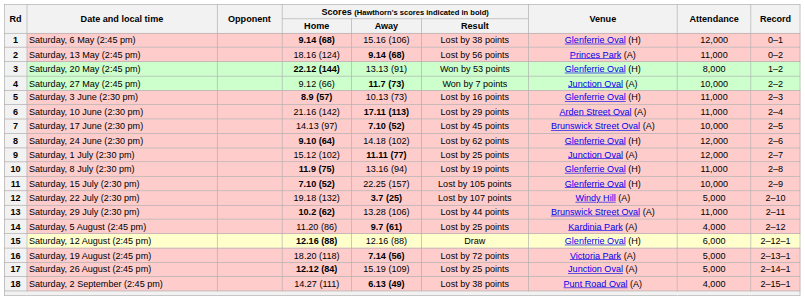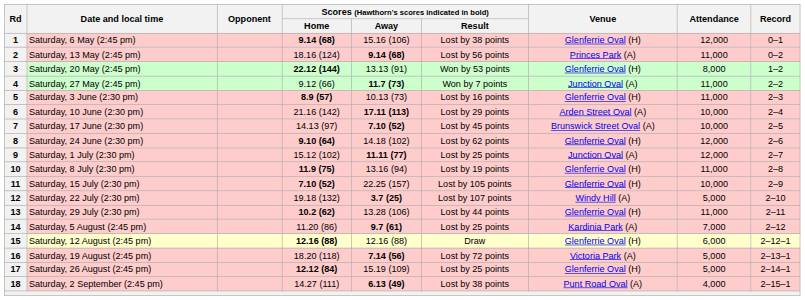 <table class="wikitable" style="font-size:90%; text-align:center; width: 100%; margin-left: auto; margin-right: auto">
 <tr>
 <th rowspan="2">Rd</th>
 <th rowspan="2">Date and local time</th>
 <th rowspan="2">Opponent</th>
 <th colspan="3">Scores <small>(Hawthorn's scores indicated in bold)</small></th>
 <th rowspan="2">Venue</th>
 <th rowspan="2">Attendance</th>
 <th rowspan="2">Record</th>
 </tr>
 <tr>
 <th>Home</th>
 <th>Away</th>
 <th>Result</th>
 </tr>
 <tr style="background:#fcc;">
 <th>1</th>
 <td align=left>Saturday, 6 May (2:45 pm)</td>
 <td align=left></td>
 <td><strong>9.14 (68)</strong></td>
 <td>15.16 (106)</td>
 <td>Lost by 38 points</td>
 <td><a href='#'>Glenferrie Oval</a> (H)</td>
 <td>12,000</td>
 <td>0–1</td>
 </tr>
 <tr style="background:#fcc;">
 <th>2</th>
 <td align=left>Saturday, 13 May (2:45 pm)</td>
 <td align=left></td>
 <td>18.16 (124)</td>
 <td><strong>9.14 (68)</strong></td>
 <td>Lost by 56 points</td>
 <td><a href='#'>Princes Park</a> (A)</td>
 <td>11,000</td>
 <td>0–2</td>
 </tr>
 <tr style="background:#cfc">
 <th>3</th>
 <td align=left>Saturday, 20 May (2:45 pm)</td>
 <td align=left></td>
 <td><strong>22.12 (144)</strong></td>
 <td>13.13 (91)</td>
 <td>Won by 53 points</td>
 <td><a href='#'>Glenferrie Oval</a> (H)</td>
 <td>8,000</td>
 <td>1–2</td>
 </tr>
 <tr style="background:#cfc">
 <th>4</th>
 <td align=left>Saturday, 27 May (2:45 pm)</td>
 <td align=left></td>
 <td>9.12 (66)</td>
 <td><strong>11.7 (73)</strong></td>
 <td>Won by 7 points</td>
 <td><a href='#'>Junction Oval</a> (A)</td>
-<td>10,000</td>
+<td>11,000</td>
 <td>2–2</td>
 </tr>
 <tr style="background:#fcc;">
 <th>5</th>
 <td align=left>Saturday, 3 June (2:30 pm)</td>
 <td align=left></td>
 <td><strong>8.9 (57)</strong></td>
 <td>10.13 (73)</td>
 <td>Lost by 16 points</td>
 <td><a href='#'>Glenferrie Oval</a> (H)</td>
 <td>11,000</td>
 <td>2–3</td>
 </tr>
 <tr style="background:#fcc;">
 <th>6</th>
 <td align=left>Saturday, 10 June (2:30 pm)</td>
 <td align=left></td>
 <td>21.16 (142)</td>
 <td><strong>17.11 (113)</strong></td>
 <td>Lost by 29 points</td>
 <td><a href='#'>Arden Street Oval</a> (A)</td>
-<td>11,000</td>
+<td>10,000</td>
 <td>2–4</td>
 </tr>
 <tr style="background:#fcc;">
 <th>7</th>
 <td align=left>Saturday, 17 June (2:30 pm)</td>
 <td align=left></td>
 <td>14.13 (97)</td>
 <td><strong>7.10 (52)</strong></td>
 <td>Lost by 45 points</td>
 <td><a href='#'>Brunswick Street Oval</a> (A)</td>
 <td>10,000</td>
 <td>2–5</td>
 </tr>
 <tr style="background:#fcc;">
 <th>8</th>
 <td align=left>Saturday, 24 June (2:30 pm)</td>
 <td align=left></td>
 <td><strong>9.10 (64)</strong></td>
 <td>14.18 (102)</td>
 <td>Lost by 62 points</td>
 <td><a href='#'>Glenferrie Oval</a> (H)</td>
 <td>12,000</td>
 <td>2–6</td>
 </tr>
 <tr style="background:#fcc;">
 <th>9</th>
 <td align=left>Saturday, 1 July (2:30 pm)</td>
 <td align=left></td>
 <td>15.12 (102)</td>
 <td><strong>11.11 (77)</strong></td>
 <td>Lost by 25 points</td>
 <td><a href='#'>Junction Oval</a> (A)</td>
 <td>12,000</td>
 <td>2–7</td>
 </tr>
 <tr style="background:#fcc;">
 <th>10</th>
 <td align=left>Saturday, 8 July (2:30 pm)</td>
 <td align=left></td>
 <td><strong>11.9 (75)</strong></td>
 <td>13.16 (94)</td>
 <td>Lost by 19 points</td>
 <td><a href='#'>Glenferrie Oval</a> (H)</td>
 <td>11,000</td>
 <td>2–8</td>
 </tr>
 <tr style="background:#fcc;">
 <th>11</th>
 <td align=left>Saturday, 15 July (2:30 pm)</td>
 <td align=left></td>
 <td><strong>7.10 (52)</strong></td>
 <td>22.25 (157)</td>
 <td>Lost by 105 points</td>
 <td><a href='#'>Glenferrie Oval</a> (H)</td>
 <td>10,000</td>
 <td>2–9</td>
 </tr>
 <tr style="background:#fcc;">
 <th>12</th>
 <td align=left>Saturday, 22 July (2:30 pm)</td>
 <td align=left></td>
 <td>19.18 (132)</td>
 <td><strong>3.7 (25)</strong></td>
 <td>Lost by 107 points</td>
 <td><a href='#'>Windy Hill</a> (A)</td>
 <td>5,000</td>
 <td>2–10</td>
 </tr>
 <tr style="background:#fcc;">
 <th>13</th>
 <td align=left>Saturday, 29 July (2:30 pm)</td>
 <td align=left></td>
 <td><strong>10.2 (62)</strong></td>
 <td>13.28 (106)</td>
 <td>Lost by 44 points</td>
-<td><a href='#'>Brunswick Street Oval</a> (A)</td>
+<td><a href='#'>Glenferrie Oval</a> (H)</td>
 <td>11,000</td>
 <td>2–11</td>
 </tr>
 <tr style="background:#fcc;">
 <th>14</th>
 <td align=left>Saturday, 5 August (2:45 pm)</td>
 <td align=left></td>
 <td>11.20 (86)</td>
 <td><strong>9.7 (61)</strong></td>
 <td>Lost by 25 points</td>
 <td><a href='#'>Kardinia Park</a> (A)</td>
-<td>4,000</td>
+<td>7,000</td>
 <td>2–12</td>
 </tr>
 <tr style="background:#ffc;">
 <th>15</th>
 <td align=left>Saturday, 12 August (2:45 pm)</td>
 <td align=left></td>
 <td><strong>12.16 (88)</strong></td>
 <td>12.16 (88)</td>
 <td>Draw</td>
 <td><a href='#'>Glenferrie Oval</a> (H)</td>
 <td>6,000</td>
 <td>2–12–1</td>
 </tr>
 <tr style="background:#fcc;">
 <th>16</th>
 <td align=left>Saturday, 19 August (2:45 pm)</td>
 <td align=left></td>
 <td>18.20 (118)</td>
 <td><strong>7.14 (56)</strong></td>
 <td>Lost by 72 points</td>
 <td><a href='#'>Victoria Park</a> (A)</td>
 <td>5,000</td>
 <td>2–13–1</td>
 </tr>
 <tr style="background:#fcc;">
 <th>17</th>
 <td align=left>Saturday, 26 August (2:45 pm)</td>
 <td align=left></td>
 <td><strong>12.12 (84)</strong></td>
 <td>15.19 (109)</td>
 <td>Lost by 25 points</td>
-<td><a href='#'>Junction Oval</a> (A)</td>
+<td><a href='#'>Glenferrie Oval</a> (H)</td>
 <td>5,000</td>
 <td>2–14–1</td>
 </tr>
 <tr style="background:#fcc;">
 <th>18</th>
 <td align=left>Saturday, 2 September (2:45 pm)</td>
 <td align=left></td>
 <td>14.27 (111)</td>
 <td><strong>6.13 (49)</strong></td>
 <td>Lost by 38 points</td>
 <td><a href='#'>Punt Road Oval</a> (A)</td>
 <td>4,000</td>
 <td>2–15–1</td>
 </tr>
 <tr>
 <th colspan=9></th>
 </tr>
 </table>
